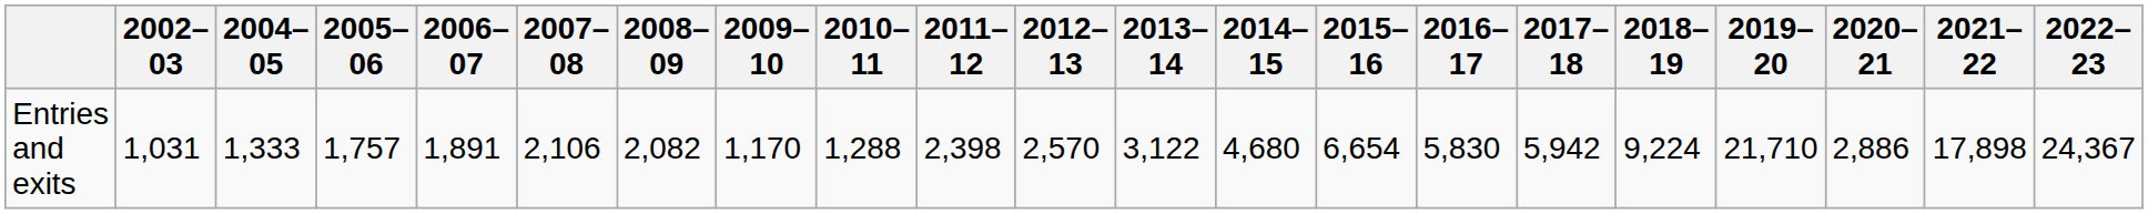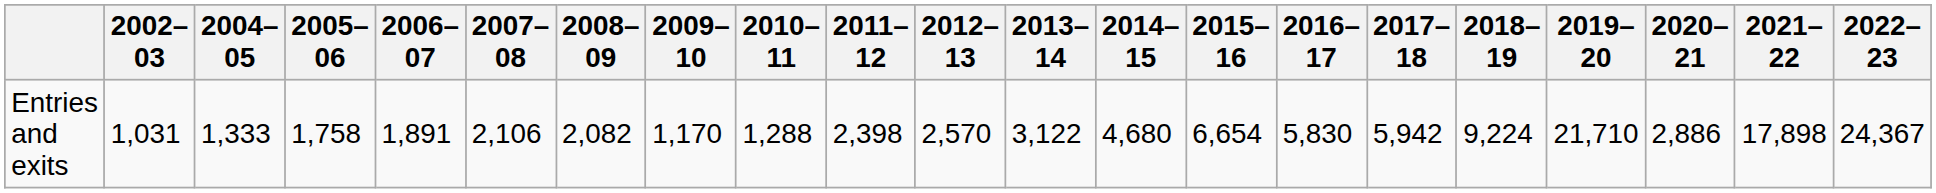 <table class="wikitable">
 <tr>
 <th></th>
 <th>2002–03</th>
 <th>2004–05</th>
 <th>2005–06</th>
 <th>2006–07</th>
 <th>2007–08</th>
 <th>2008–09</th>
 <th>2009–10</th>
 <th>2010–11</th>
 <th>2011–12</th>
 <th>2012–13</th>
 <th>2013–14</th>
 <th>2014–15</th>
 <th>2015–16</th>
 <th>2016–17</th>
 <th>2017–18</th>
 <th>2018–19</th>
 <th>2019–20</th>
 <th>2020–21</th>
 <th>2021–22</th>
 <th>2022–23</th>
 </tr>
 <tr>
 <td>Entries and exits</td>
 <td>1,031</td>
 <td>1,333</td>
-<td>1,757</td>
+<td>1,758</td>
 <td>1,891</td>
 <td>2,106</td>
 <td>2,082</td>
 <td>1,170</td>
 <td>1,288</td>
 <td>2,398</td>
 <td>2,570</td>
 <td>3,122</td>
 <td>4,680</td>
 <td>6,654</td>
 <td>5,830</td>
 <td>5,942</td>
 <td>9,224</td>
 <td>21,710</td>
 <td>2,886</td>
 <td>17,898</td>
 <td>24,367</td>
 </tr>
 </table>
